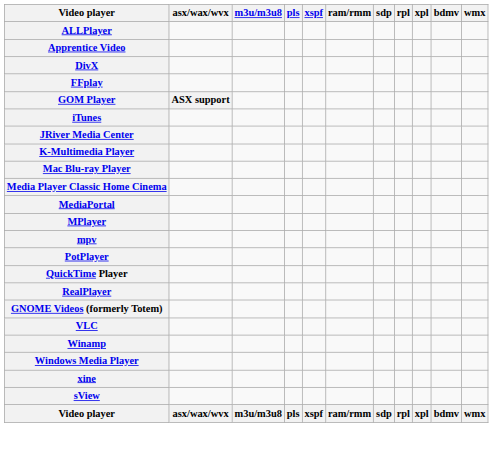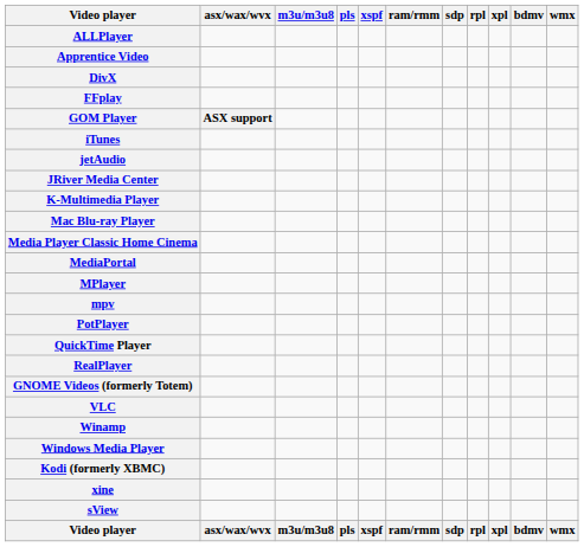 <table class="wikitable sortable sort-under" style="font-size: smaller; text-align: center; width: auto; table-layout: fixed">
 <tr>
 <th>Video player</th>
 <th>asx/wax/wvx</th>
 <th><a href='#'>m3u/m3u8</a></th>
 <th><a href='#'>pls</a></th>
 <th><a href='#'>xspf</a></th>
 <th>ram/rmm </th>
 <th>sdp </th>
 <th>rpl</th>
 <th>xpl</th>
 <th>bdmv</th>
 <th>wmx</th>
 </tr>
 <tr>
 <th><a href='#'>ALLPlayer</a></th>
 <td></td>
 <td></td>
 <td></td>
 <td></td>
 <td></td>
 <td></td>
 <td></td>
 <td></td>
 <td></td>
 <td></td>
 </tr>
 <tr>
 <th><a href='#'>Apprentice Video</a></th>
 <td></td>
 <td></td>
 <td></td>
 <td></td>
 <td></td>
 <td></td>
 <td></td>
 <td></td>
 <td></td>
 <td></td>
 </tr>
 <tr>
 <th><a href='#'>DivX</a></th>
 <td></td>
 <td></td>
 <td></td>
 <td></td>
 <td></td>
 <td></td>
 <td></td>
 <td></td>
 <td></td>
 <td></td>
 </tr>
 <tr>
 <th><a href='#'>FFplay</a></th>
 <td></td>
 <td></td>
 <td></td>
 <td></td>
 <td></td>
 <td></td>
 <td></td>
 <td></td>
 <td></td>
 <td></td>
 </tr>
 <tr>
 <th><a href='#'>GOM Player</a></th>
 <th>ASX support</th>
 <td></td>
 <td></td>
 <td></td>
 <td></td>
 <td></td>
 <td></td>
 <td></td>
 <td></td>
 </tr>
 <tr>
 <th><a href='#'>iTunes</a></th>
+<td></td>
+<td></td>
+<td></td>
+<td></td>
+<td></td>
+<td></td>
+<td></td>
+<td></td>
+<td></td>
+<td></td>
+</tr>
+<tr>
+<th><a href='#'>jetAudio</a></th>
 <td></td>
 <td></td>
 <td></td>
 <td></td>
 <td></td>
 <td></td>
 <td></td>
 <td></td>
 <td></td>
 <td></td>
 </tr>
 <tr>
 <th><a href='#'>JRiver Media Center</a></th>
 <td></td>
 <td></td>
 <td></td>
 <td></td>
 <td></td>
 <td></td>
 <td></td>
 <td></td>
 <td></td>
 <td></td>
 </tr>
 <tr>
 <th><a href='#'>K-Multimedia Player</a></th>
 <td></td>
 <td></td>
 <td></td>
 <td></td>
 <td></td>
 <td></td>
 <td></td>
 <td></td>
 <td></td>
 <td></td>
 </tr>
 <tr>
 <th><a href='#'>Mac Blu-ray Player</a></th>
 <td></td>
 <td></td>
 <td></td>
 <td></td>
 <td></td>
 <td></td>
 <td></td>
 <td></td>
 <td></td>
 <td></td>
 </tr>
 <tr>
 <th><a href='#'>Media Player Classic Home Cinema</a></th>
 <td></td>
 <td></td>
 <td></td>
 <td></td>
 <td></td>
 <td></td>
 <td></td>
 <td></td>
 <td></td>
 <td></td>
 </tr>
 <tr>
 <th><a href='#'>MediaPortal</a></th>
 <td></td>
 <td></td>
 <td></td>
 <td></td>
 <td></td>
 <td></td>
 <td></td>
 <td></td>
 <td></td>
 <td></td>
 </tr>
 <tr>
 <th><a href='#'>MPlayer</a></th>
 <td></td>
 <td></td>
 <td></td>
 <td></td>
 <td></td>
 <td></td>
 <td></td>
 <td></td>
 <td></td>
 <td></td>
 </tr>
 <tr>
 <th><a href='#'>mpv</a></th>
 <td></td>
 <td></td>
 <td></td>
 <td></td>
 <td></td>
 <td></td>
 <td></td>
 <td></td>
 <td></td>
 <td></td>
 </tr>
 <tr>
 <th><a href='#'>PotPlayer</a></th>
 <td></td>
 <td></td>
 <td></td>
 <td></td>
 <td></td>
 <td></td>
 <td></td>
 <td></td>
 <td></td>
 <td></td>
 </tr>
 <tr>
 <th><a href='#'>QuickTime</a> Player</th>
 <td></td>
 <td></td>
 <td></td>
 <td></td>
 <td></td>
 <td></td>
 <td></td>
 <td></td>
 <td></td>
 <td></td>
 </tr>
 <tr>
 <th><a href='#'>RealPlayer</a></th>
 <td></td>
 <td></td>
 <td></td>
 <td></td>
 <td></td>
 <td></td>
 <td></td>
 <td></td>
 <td></td>
 <td></td>
 </tr>
 <tr>
 <th><a href='#'>GNOME Videos</a> (formerly Totem)</th>
 <td></td>
 <td></td>
 <td></td>
 <td></td>
 <td></td>
 <td></td>
 <td></td>
 <td></td>
 <td></td>
 <td></td>
 </tr>
 <tr>
 <th><a href='#'>VLC</a></th>
 <td></td>
 <td></td>
 <td></td>
 <td></td>
 <td></td>
 <td></td>
 <td></td>
 <td></td>
 <td></td>
 <td></td>
 </tr>
 <tr>
 <th><a href='#'>Winamp</a></th>
 <td></td>
 <td></td>
 <td></td>
 <td></td>
 <td></td>
 <td></td>
 <td></td>
 <td></td>
 <td></td>
 <td></td>
 </tr>
 <tr>
 <th><a href='#'>Windows Media Player</a></th>
 <td></td>
 <td></td>
 <td></td>
 <td></td>
 <td></td>
 <td></td>
 <td></td>
 <td></td>
 <td></td>
 <td></td>
 </tr>
 <tr>
+<th><a href='#'>Kodi</a> (formerly XBMC)</th>
+<td></td>
+<td></td>
+<td></td>
+<td></td>
+<td></td>
+<td></td>
+<td></td>
+<td></td>
+<td></td>
+<td></td>
+</tr>
+<tr>
 <th><a href='#'>xine</a></th>
 <td></td>
 <td></td>
 <td></td>
 <td></td>
 <td></td>
 <td></td>
 <td></td>
 <td></td>
 <td></td>
 <td></td>
 </tr>
 <tr>
 <th><a href='#'>sView</a></th>
 <td></td>
 <td></td>
 <td></td>
 <td></td>
 <td></td>
 <td></td>
 <td></td>
 <td></td>
 <td></td>
 <td></td>
 </tr>
 <tr class="sortbottom">
 <th>Video player</th>
 <th>asx/wax/wvx</th>
 <th>m3u/m3u8</th>
 <th>pls</th>
 <th>xspf</th>
 <th>ram/rmm</th>
 <th>sdp</th>
 <th>rpl</th>
 <th>xpl</th>
 <th>bdmv</th>
 <th>wmx</th>
 </tr>
 </table>
